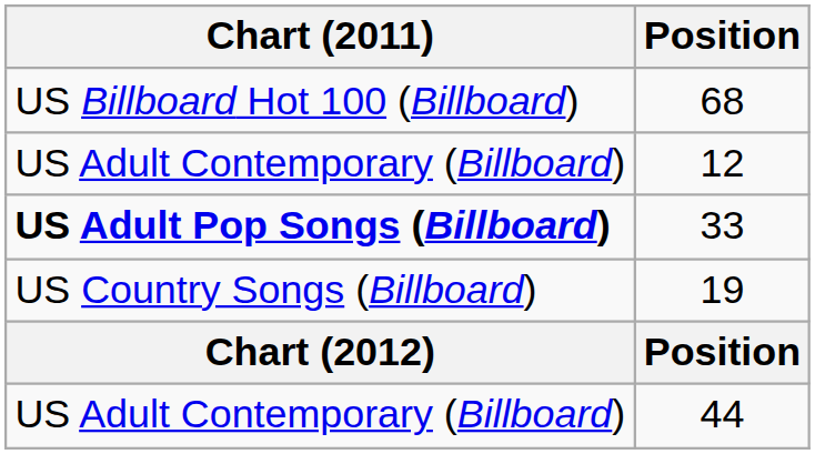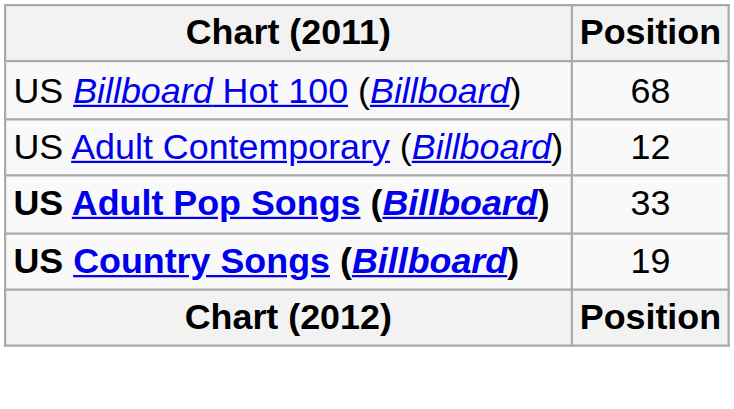 <table class="wikitable sortable">
 <tr>
 <th scope="col">Chart (2011)</th>
 <th scope="col">Position</th>
 </tr>
 <tr>
 <td>US <a href='#'><em>Billboard</em> Hot 100</a> (<em><a href='#'>Billboard</a></em>)</td>
 <td align="center">68</td>
 </tr>
 <tr>
 <td>US <a href='#'>Adult Contemporary</a> (<em><a href='#'>Billboard</a></em>)</td>
 <td align="center">12</td>
 </tr>
 <tr>
 <td><strong>US <a href='#'>Adult Pop Songs</a> (<em><a href='#'>Billboard</a></em>)</strong></td>
 <td align="center">33</td>
 </tr>
 <tr>
-<td>US <a href='#'>Country Songs</a> (<em><a href='#'>Billboard</a></em>)</td>
+<td><strong>US <a href='#'>Country Songs</a> (<em><a href='#'>Billboard</a></em>)</strong></td>
 <td align="center">19</td>
 </tr>
 <tr>
 <th scope="col">Chart (2012)</th>
 <th scope="col">Position</th>
 </tr>
-<tr>
-<td>US <a href='#'>Adult Contemporary</a> (<em><a href='#'>Billboard</a></em>)</td>
-<td align="center">44</td>
-</tr>
 </table>
